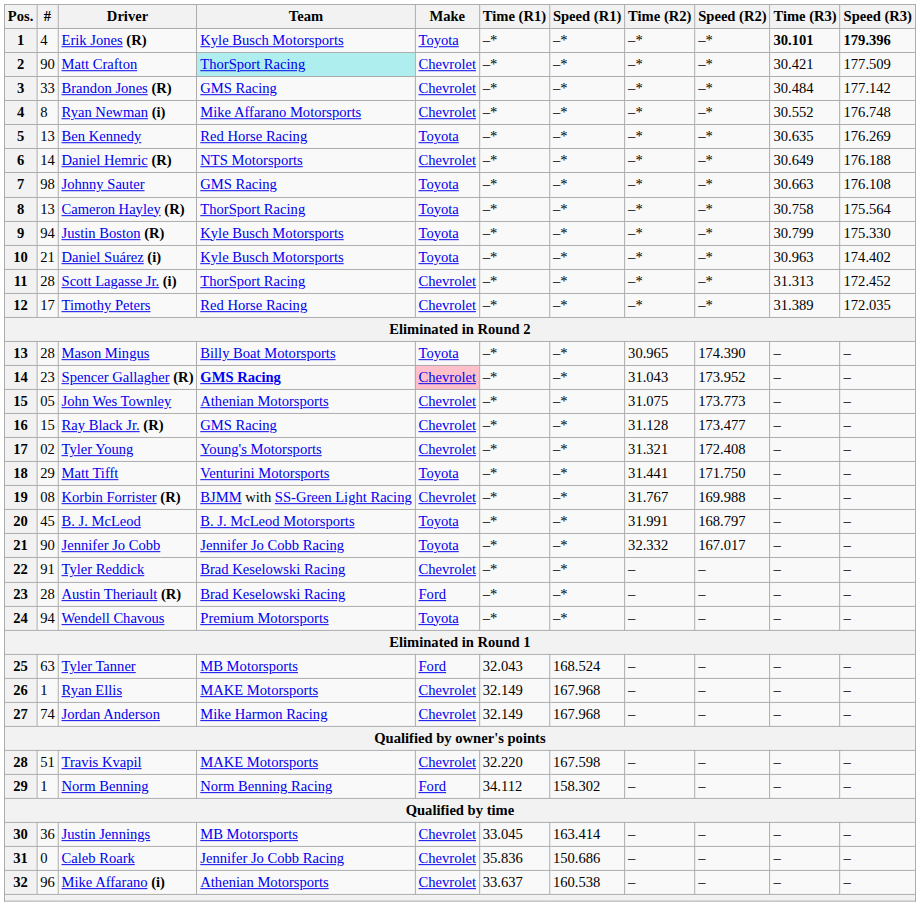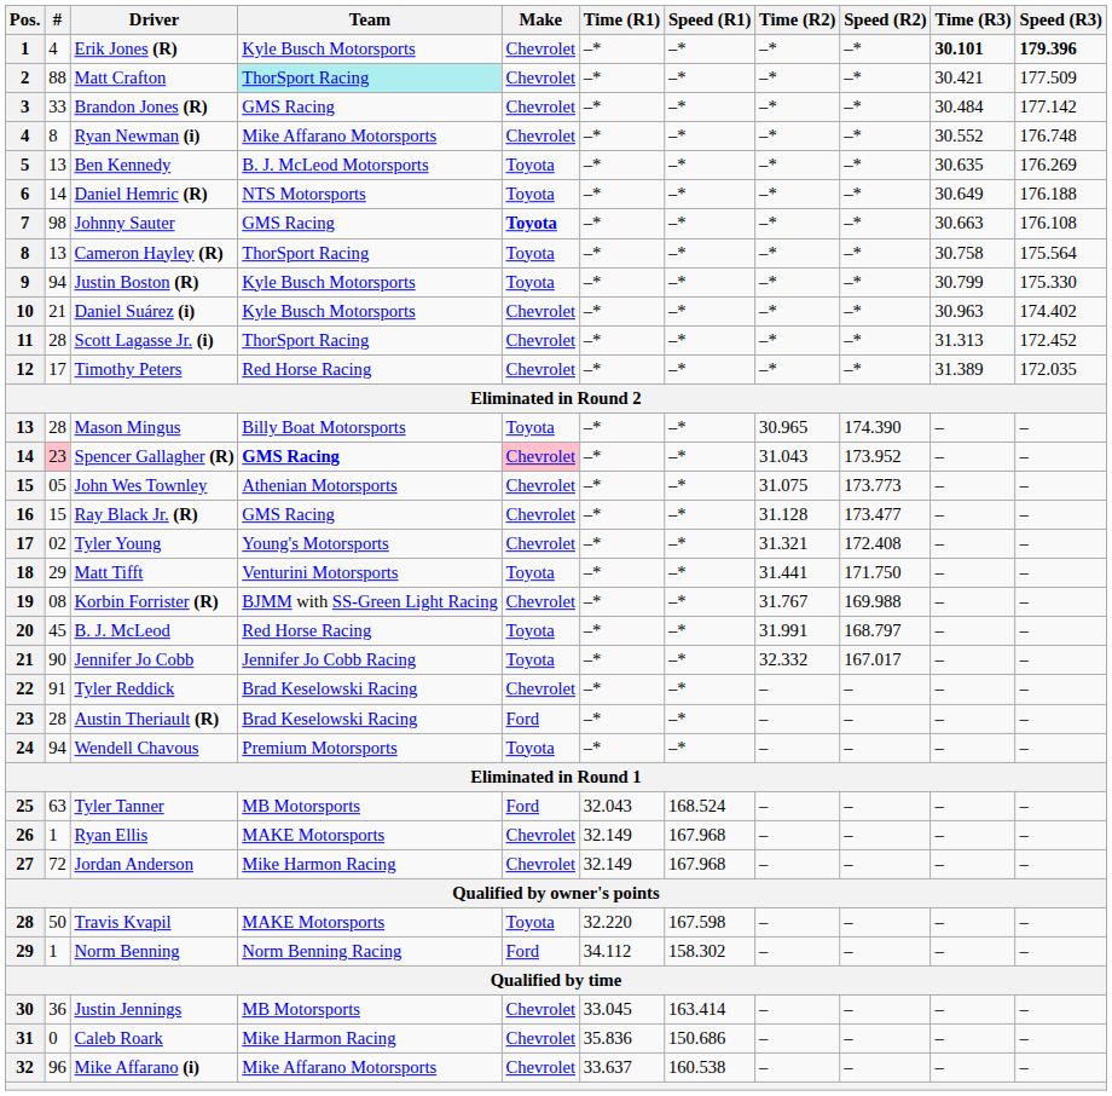 <table class="wikitable" style="font-size:95%">
 <tr>
 <th>Pos.</th>
 <th>#</th>
 <th>Driver</th>
 <th>Team</th>
 <th>Make</th>
 <th>Time (R1)</th>
 <th>Speed (R1)</th>
 <th>Time (R2)</th>
 <th>Speed (R2)</th>
 <th>Time (R3)</th>
 <th>Speed (R3)</th>
 </tr>
 <tr>
 <th>1</th>
 <td>4</td>
 <td><a href='#'>Erik Jones</a> <strong>(R)</strong></td>
 <td><a href='#'>Kyle Busch Motorsports</a></td>
-<td><a href='#'>Toyota</a></td>
+<td><a href='#'>Chevrolet</a></td>
 <td>–*</td>
 <td>–*</td>
 <td>–*</td>
 <td>–*</td>
 <td><strong>30.101</strong></td>
 <td><strong>179.396</strong></td>
 </tr>
 <tr>
 <th>2</th>
-<td>90</td>
+<td>88</td>
 <td><a href='#'>Matt Crafton</a></td>
 <td style="background: paleturquoise;"><a href='#'>ThorSport Racing</a></td>
 <td><a href='#'>Chevrolet</a></td>
 <td>–*</td>
 <td>–*</td>
 <td>–*</td>
 <td>–*</td>
 <td>30.421</td>
 <td>177.509</td>
 </tr>
 <tr>
 <th>3</th>
 <td>33</td>
 <td><a href='#'>Brandon Jones</a> <strong>(R)</strong></td>
 <td><a href='#'>GMS Racing</a></td>
 <td><a href='#'>Chevrolet</a></td>
 <td>–*</td>
 <td>–*</td>
 <td>–*</td>
 <td>–*</td>
 <td>30.484</td>
 <td>177.142</td>
 </tr>
 <tr>
 <th>4</th>
 <td>8</td>
 <td><a href='#'>Ryan Newman</a> <strong>(i)</strong></td>
 <td><a href='#'>Mike Affarano Motorsports</a></td>
 <td><a href='#'>Chevrolet</a></td>
 <td>–*</td>
 <td>–*</td>
 <td>–*</td>
 <td>–*</td>
 <td>30.552</td>
 <td>176.748</td>
 </tr>
 <tr>
 <th>5</th>
 <td>13</td>
 <td><a href='#'>Ben Kennedy</a></td>
-<td><a href='#'>Red Horse Racing</a></td>
+<td><a href='#'>B. J. McLeod Motorsports</a></td>
 <td><a href='#'>Toyota</a></td>
 <td>–*</td>
 <td>–*</td>
 <td>–*</td>
 <td>–*</td>
 <td>30.635</td>
 <td>176.269</td>
 </tr>
 <tr>
 <th>6</th>
 <td>14</td>
 <td><a href='#'>Daniel Hemric</a> <strong>(R)</strong></td>
 <td><a href='#'>NTS Motorsports</a></td>
-<td><a href='#'>Chevrolet</a></td>
+<td><a href='#'>Toyota</a></td>
 <td>–*</td>
 <td>–*</td>
 <td>–*</td>
 <td>–*</td>
 <td>30.649</td>
 <td>176.188</td>
 </tr>
 <tr>
 <th>7</th>
 <td>98</td>
 <td><a href='#'>Johnny Sauter</a></td>
 <td><a href='#'>GMS Racing</a></td>
-<td><a href='#'>Toyota</a></td>
+<td><strong><a href='#'>Toyota</a></strong></td>
 <td>–*</td>
 <td>–*</td>
 <td>–*</td>
 <td>–*</td>
 <td>30.663</td>
 <td>176.108</td>
 </tr>
 <tr>
 <th>8</th>
 <td>13</td>
 <td><a href='#'>Cameron Hayley</a> <strong>(R)</strong></td>
 <td><a href='#'>ThorSport Racing</a></td>
 <td><a href='#'>Toyota</a></td>
 <td>–*</td>
 <td>–*</td>
 <td>–*</td>
 <td>–*</td>
 <td>30.758</td>
 <td>175.564</td>
 </tr>
 <tr>
 <th>9</th>
 <td>94</td>
 <td><a href='#'>Justin Boston</a> <strong>(R)</strong></td>
 <td><a href='#'>Kyle Busch Motorsports</a></td>
 <td><a href='#'>Toyota</a></td>
 <td>–*</td>
 <td>–*</td>
 <td>–*</td>
 <td>–*</td>
 <td>30.799</td>
 <td>175.330</td>
 </tr>
 <tr>
 <th>10</th>
 <td>21</td>
 <td><a href='#'>Daniel Suárez</a> <strong>(i)</strong></td>
 <td><a href='#'>Kyle Busch Motorsports</a></td>
-<td><a href='#'>Toyota</a></td>
+<td><a href='#'>Chevrolet</a></td>
 <td>–*</td>
 <td>–*</td>
 <td>–*</td>
 <td>–*</td>
 <td>30.963</td>
 <td>174.402</td>
 </tr>
 <tr>
 <th>11</th>
 <td>28</td>
 <td><a href='#'>Scott Lagasse Jr.</a> <strong>(i)</strong></td>
 <td><a href='#'>ThorSport Racing</a></td>
 <td><a href='#'>Chevrolet</a></td>
 <td>–*</td>
 <td>–*</td>
 <td>–*</td>
 <td>–*</td>
 <td>31.313</td>
 <td>172.452</td>
 </tr>
 <tr>
 <th>12</th>
 <td>17</td>
 <td><a href='#'>Timothy Peters</a></td>
 <td><a href='#'>Red Horse Racing</a></td>
 <td><a href='#'>Chevrolet</a></td>
 <td>–*</td>
 <td>–*</td>
 <td>–*</td>
 <td>–*</td>
 <td>31.389</td>
 <td>172.035</td>
 </tr>
 <tr>
 <th colspan="11">Eliminated in Round 2</th>
 </tr>
 <tr>
 <th>13</th>
 <td>28</td>
 <td><a href='#'>Mason Mingus</a></td>
 <td><a href='#'>Billy Boat Motorsports</a></td>
 <td><a href='#'>Toyota</a></td>
 <td>–*</td>
 <td>–*</td>
 <td>30.965</td>
 <td>174.390</td>
 <td>–</td>
 <td>–</td>
 </tr>
 <tr>
 <th>14</th>
-<td>23</td>
+<td style="background: pink;">23</td>
 <td><a href='#'>Spencer Gallagher</a> <strong>(R)</strong></td>
 <td><strong><a href='#'>GMS Racing</a></strong></td>
 <td style="background: pink;"><a href='#'>Chevrolet</a></td>
 <td>–*</td>
 <td>–*</td>
 <td>31.043</td>
 <td>173.952</td>
 <td>–</td>
 <td>–</td>
 </tr>
 <tr>
 <th>15</th>
 <td>05</td>
 <td><a href='#'>John Wes Townley</a></td>
 <td><a href='#'>Athenian Motorsports</a></td>
 <td><a href='#'>Chevrolet</a></td>
 <td>–*</td>
 <td>–*</td>
 <td>31.075</td>
 <td>173.773</td>
 <td>–</td>
 <td>–</td>
 </tr>
 <tr>
 <th>16</th>
 <td>15</td>
 <td><a href='#'>Ray Black Jr.</a> <strong>(R)</strong></td>
 <td><a href='#'>GMS Racing</a></td>
 <td><a href='#'>Chevrolet</a></td>
 <td>–*</td>
 <td>–*</td>
 <td>31.128</td>
 <td>173.477</td>
 <td>–</td>
 <td>–</td>
 </tr>
 <tr>
 <th>17</th>
 <td>02</td>
 <td><a href='#'>Tyler Young</a></td>
 <td><a href='#'>Young's Motorsports</a></td>
 <td><a href='#'>Chevrolet</a></td>
 <td>–*</td>
 <td>–*</td>
 <td>31.321</td>
 <td>172.408</td>
 <td>–</td>
 <td>–</td>
 </tr>
 <tr>
 <th>18</th>
 <td>29</td>
 <td><a href='#'>Matt Tifft</a></td>
 <td><a href='#'>Venturini Motorsports</a></td>
 <td><a href='#'>Toyota</a></td>
 <td>–*</td>
 <td>–*</td>
 <td>31.441</td>
 <td>171.750</td>
 <td>–</td>
 <td>–</td>
 </tr>
 <tr>
 <th>19</th>
 <td>08</td>
 <td><a href='#'>Korbin Forrister</a> <strong>(R)</strong></td>
 <td><a href='#'>BJMM</a> with <a href='#'>SS-Green Light Racing</a></td>
 <td><a href='#'>Chevrolet</a></td>
 <td>–*</td>
 <td>–*</td>
 <td>31.767</td>
 <td>169.988</td>
 <td>–</td>
 <td>–</td>
 </tr>
 <tr>
 <th>20</th>
 <td>45</td>
 <td><a href='#'>B. J. McLeod</a></td>
-<td><a href='#'>B. J. McLeod Motorsports</a></td>
+<td><a href='#'>Red Horse Racing</a></td>
 <td><a href='#'>Toyota</a></td>
 <td>–*</td>
 <td>–*</td>
 <td>31.991</td>
 <td>168.797</td>
 <td>–</td>
 <td>–</td>
 </tr>
 <tr>
 <th>21</th>
 <td>90</td>
 <td><a href='#'>Jennifer Jo Cobb</a></td>
 <td><a href='#'>Jennifer Jo Cobb Racing</a></td>
 <td><a href='#'>Toyota</a></td>
 <td>–*</td>
 <td>–*</td>
 <td>32.332</td>
 <td>167.017</td>
 <td>–</td>
 <td>–</td>
 </tr>
 <tr>
 <th>22</th>
 <td>91</td>
 <td><a href='#'>Tyler Reddick</a></td>
 <td><a href='#'>Brad Keselowski Racing</a></td>
 <td><a href='#'>Chevrolet</a></td>
 <td>–*</td>
 <td>–*</td>
 <td>–</td>
 <td>–</td>
 <td>–</td>
 <td>–</td>
 </tr>
 <tr>
 <th>23</th>
 <td>28</td>
 <td><a href='#'>Austin Theriault</a> <strong>(R)</strong></td>
 <td><a href='#'>Brad Keselowski Racing</a></td>
 <td><a href='#'>Ford</a></td>
 <td>–*</td>
 <td>–*</td>
 <td>–</td>
 <td>–</td>
 <td>–</td>
 <td>–</td>
 </tr>
 <tr>
 <th>24</th>
 <td>94</td>
 <td><a href='#'>Wendell Chavous</a></td>
 <td><a href='#'>Premium Motorsports</a></td>
 <td><a href='#'>Toyota</a></td>
 <td>–*</td>
 <td>–*</td>
 <td>–</td>
 <td>–</td>
 <td>–</td>
 <td>–</td>
 </tr>
 <tr>
 <th colspan="11">Eliminated in Round 1</th>
 </tr>
 <tr>
 <th>25</th>
 <td>63</td>
 <td><a href='#'>Tyler Tanner</a></td>
 <td><a href='#'>MB Motorsports</a></td>
 <td><a href='#'>Ford</a></td>
 <td>32.043</td>
 <td>168.524</td>
 <td>–</td>
 <td>–</td>
 <td>–</td>
 <td>–</td>
 </tr>
 <tr>
 <th>26</th>
 <td>1</td>
 <td><a href='#'>Ryan Ellis</a></td>
 <td><a href='#'>MAKE Motorsports</a></td>
 <td><a href='#'>Chevrolet</a></td>
 <td>32.149</td>
 <td>167.968</td>
 <td>–</td>
 <td>–</td>
 <td>–</td>
 <td>–</td>
 </tr>
 <tr>
 <th>27</th>
-<td>74</td>
+<td>72</td>
 <td><a href='#'>Jordan Anderson</a></td>
 <td><a href='#'>Mike Harmon Racing</a></td>
 <td><a href='#'>Chevrolet</a></td>
 <td>32.149</td>
 <td>167.968</td>
 <td>–</td>
 <td>–</td>
 <td>–</td>
 <td>–</td>
 </tr>
 <tr>
 <th colspan="11">Qualified by owner's points</th>
 </tr>
 <tr>
 <th>28</th>
-<td>51</td>
+<td>50</td>
 <td><a href='#'>Travis Kvapil</a></td>
 <td><a href='#'>MAKE Motorsports</a></td>
-<td><a href='#'>Chevrolet</a></td>
+<td><a href='#'>Toyota</a></td>
 <td>32.220</td>
 <td>167.598</td>
 <td>–</td>
 <td>–</td>
 <td>–</td>
 <td>–</td>
 </tr>
 <tr>
 <th>29</th>
 <td>1</td>
 <td><a href='#'>Norm Benning</a></td>
 <td><a href='#'>Norm Benning Racing</a></td>
 <td><a href='#'>Ford</a></td>
 <td>34.112</td>
 <td>158.302</td>
 <td>–</td>
 <td>–</td>
 <td>–</td>
 <td>–</td>
 </tr>
 <tr>
 <th colspan="11">Qualified by time</th>
 </tr>
 <tr>
 <th>30</th>
 <td>36</td>
 <td><a href='#'>Justin Jennings</a></td>
 <td><a href='#'>MB Motorsports</a></td>
 <td><a href='#'>Chevrolet</a></td>
 <td>33.045</td>
 <td>163.414</td>
 <td>–</td>
 <td>–</td>
 <td>–</td>
 <td>–</td>
 </tr>
 <tr>
 <th>31</th>
 <td>0</td>
 <td><a href='#'>Caleb Roark</a></td>
-<td><a href='#'>Jennifer Jo Cobb Racing</a></td>
+<td><a href='#'>Mike Harmon Racing</a></td>
 <td><a href='#'>Chevrolet</a></td>
 <td>35.836</td>
 <td>150.686</td>
 <td>–</td>
 <td>–</td>
 <td>–</td>
 <td>–</td>
 </tr>
 <tr>
 <th>32</th>
 <td>96</td>
 <td><a href='#'>Mike Affarano</a> <strong>(i)</strong></td>
-<td><a href='#'>Athenian Motorsports</a></td>
+<td><a href='#'>Mike Affarano Motorsports</a></td>
 <td><a href='#'>Chevrolet</a></td>
 <td>33.637</td>
 <td>160.538</td>
 <td>–</td>
 <td>–</td>
 <td>–</td>
 <td>–</td>
 </tr>
 <tr>
 <th colspan="11"></th>
 </tr>
 </table>
